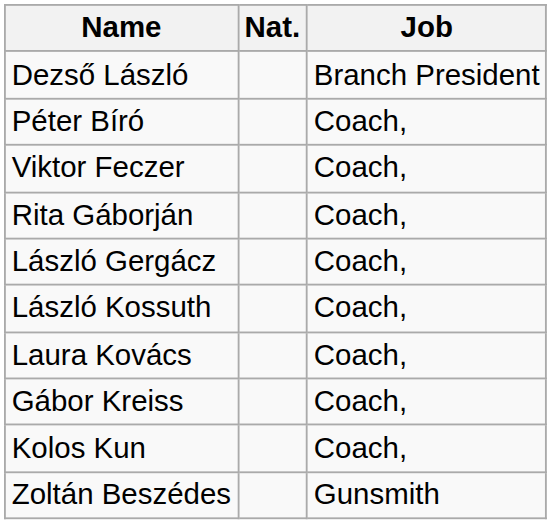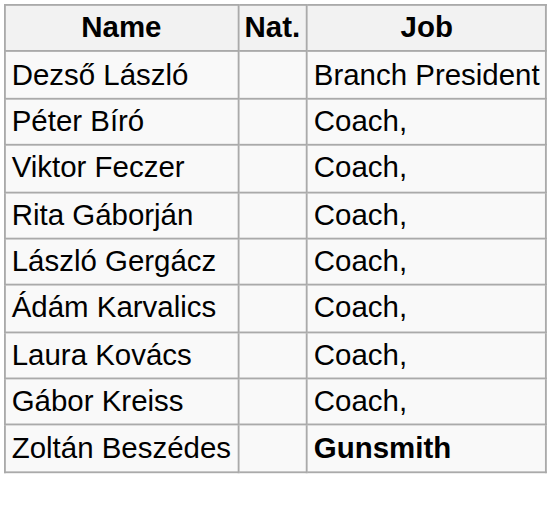 <table class="wikitable">
 <tr>
 <th>Name</th>
 <th>Nat.</th>
 <th>Job</th>
 </tr>
 <tr>
 <td>Dezső László</td>
 <td></td>
 <td>Branch President</td>
 </tr>
 <tr>
 <td>Péter Bíró</td>
 <td></td>
 <td>Coach, </td>
 </tr>
 <tr>
 <td>Viktor Feczer</td>
 <td></td>
 <td>Coach, </td>
 </tr>
 <tr>
 <td>Rita Gáborján</td>
 <td></td>
 <td>Coach, </td>
 </tr>
 <tr>
 <td>László Gergácz</td>
 <td></td>
 <td>Coach, </td>
 </tr>
 <tr>
-<td>László Kossuth</td>
+<td>Ádám Karvalics</td>
 <td></td>
 <td>Coach, </td>
 </tr>
 <tr>
 <td>Laura Kovács</td>
 <td></td>
 <td>Coach, </td>
 </tr>
 <tr>
 <td>Gábor Kreiss</td>
 <td></td>
 <td>Coach, </td>
 </tr>
 <tr>
-<td>Kolos Kun</td>
-<td></td>
-<td>Coach, </td>
-</tr>
-<tr>
 <td>Zoltán Beszédes</td>
 <td></td>
-<td>Gunsmith</td>
+<td><strong>Gunsmith</strong></td>
 </tr>
 </table>
